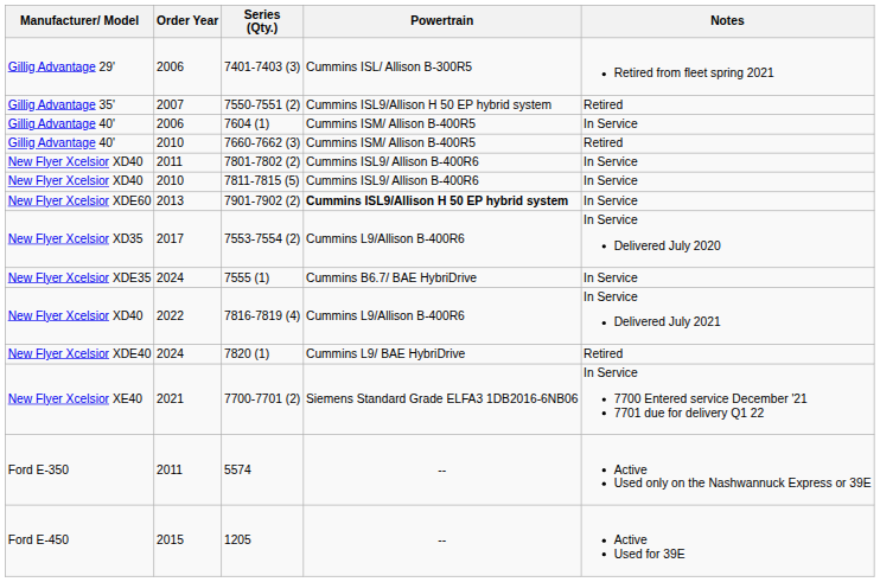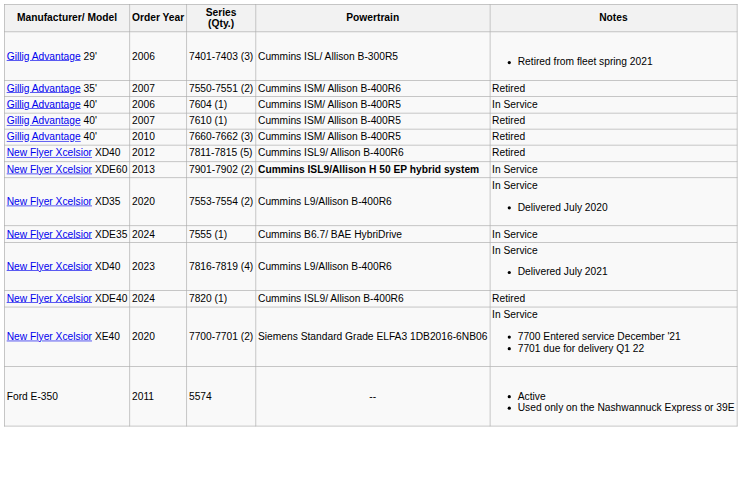 <table class="wikitable">
 <tr>
 <th>Manufacturer/ Model</th>
 <th>Order Year</th>
 <th>Series<br>(Qty.)</th>
 <th>Powertrain</th>
 <th>Notes</th>
 </tr>
 <tr>
 <td><a href='#'>Gillig Advantage</a> 29'</td>
 <td>2006</td>
 <td>7401-7403 (3)</td>
 <td>Cummins ISL/ Allison B-300R5</td>
 <td><br><ul><li>Retired from fleet spring 2021</li></ul></td>
 </tr>
 <tr>
 <td><a href='#'>Gillig Advantage</a> 35'</td>
 <td>2007</td>
 <td>7550-7551 (2)</td>
-<td>Cummins ISL9/Allison H 50 EP hybrid system</td>
+<td>Cummins ISM/ Allison B-400R6</td>
 <td>Retired</td>
 </tr>
 <tr>
 <td><a href='#'>Gillig Advantage</a> 40'</td>
 <td>2006</td>
 <td>7604 (1)</td>
 <td>Cummins ISM/ Allison B-400R5</td>
 <td>In Service</td>
 </tr>
 <tr>
 <td><a href='#'>Gillig Advantage</a> 40'</td>
+<td>2007</td>
+<td>7610 (1)</td>
+<td>Cummins ISM/ Allison B-400R5</td>
+<td>Retired</td>
+</tr>
+<tr>
+<td><a href='#'>Gillig Advantage</a> 40'</td>
 <td>2010</td>
 <td>7660-7662 (3)</td>
 <td>Cummins ISM/ Allison B-400R5</td>
 <td>Retired</td>
 </tr>
 <tr>
 <td><a href='#'>New Flyer Xcelsior</a> XD40</td>
-<td>2011</td>
-<td>7801-7802 (2)</td>
-<td>Cummins ISL9/ Allison B-400R6</td>
-<td>In Service</td>
-</tr>
-<tr>
-<td><a href='#'>New Flyer Xcelsior</a> XD40</td>
-<td>2010</td>
+<td>2012</td>
 <td>7811-7815 (5)</td>
 <td>Cummins ISL9/ Allison B-400R6</td>
-<td>In Service</td>
+<td>Retired</td>
 </tr>
 <tr>
 <td><a href='#'>New Flyer Xcelsior</a> XDE60</td>
 <td>2013</td>
 <td>7901-7902 (2)</td>
 <td><strong>Cummins ISL9/Allison H 50 EP hybrid system</strong></td>
 <td>In Service</td>
 </tr>
 <tr>
 <td><a href='#'>New Flyer Xcelsior</a> XD35</td>
-<td>2017</td>
+<td>2020</td>
 <td>7553-7554 (2)</td>
 <td>Cummins L9/Allison B-400R6</td>
 <td>In Service<br><ul><li>Delivered July 2020</li></ul></td>
 </tr>
 <tr>
 <td><a href='#'>New Flyer Xcelsior</a> XDE35</td>
 <td>2024</td>
 <td>7555 (1)</td>
 <td>Cummins B6.7/ BAE HybriDrive</td>
 <td>In Service</td>
 </tr>
 <tr>
 <td><a href='#'>New Flyer Xcelsior</a> XD40</td>
-<td>2022</td>
+<td>2023</td>
 <td>7816-7819 (4)</td>
 <td>Cummins L9/Allison B-400R6</td>
 <td>In Service<br><ul><li>Delivered July 2021</li></ul></td>
 </tr>
 <tr>
 <td><a href='#'>New Flyer Xcelsior</a> XDE40</td>
 <td>2024</td>
 <td>7820 (1)</td>
-<td>Cummins L9/ BAE HybriDrive</td>
+<td>Cummins ISL9/ Allison B-400R6</td>
 <td>Retired</td>
 </tr>
 <tr>
 <td><a href='#'>New Flyer Xcelsior</a> XE40</td>
-<td>2021</td>
+<td>2020</td>
 <td>7700-7701 (2)</td>
 <td>Siemens Standard Grade ELFA3 1DB2016-6NB06</td>
 <td>In Service<br><ul><li>7700 Entered service December '21</li><li>7701 due for delivery Q1 22</li></ul></td>
 </tr>
 <tr>
 <td>Ford E-350</td>
 <td>2011</td>
 <td>5574</td>
 <td align=center>--</td>
 <td><br><ul><li>Active</li><li>Used only on the Nashwannuck Express or 39E</li></ul></td>
 </tr>
-<tr>
-<td>Ford E-450</td>
-<td>2015</td>
-<td>1205</td>
-<td align=center>--</td>
-<td><br><ul><li>Active</li><li>Used for 39E</li></ul></td>
-</tr>
 </table>
